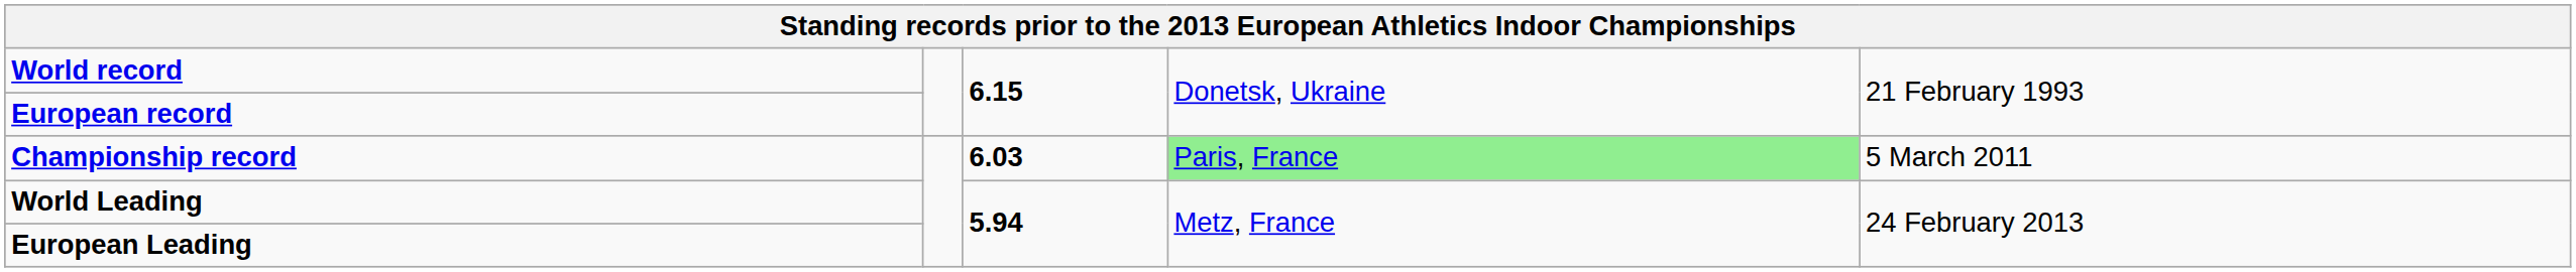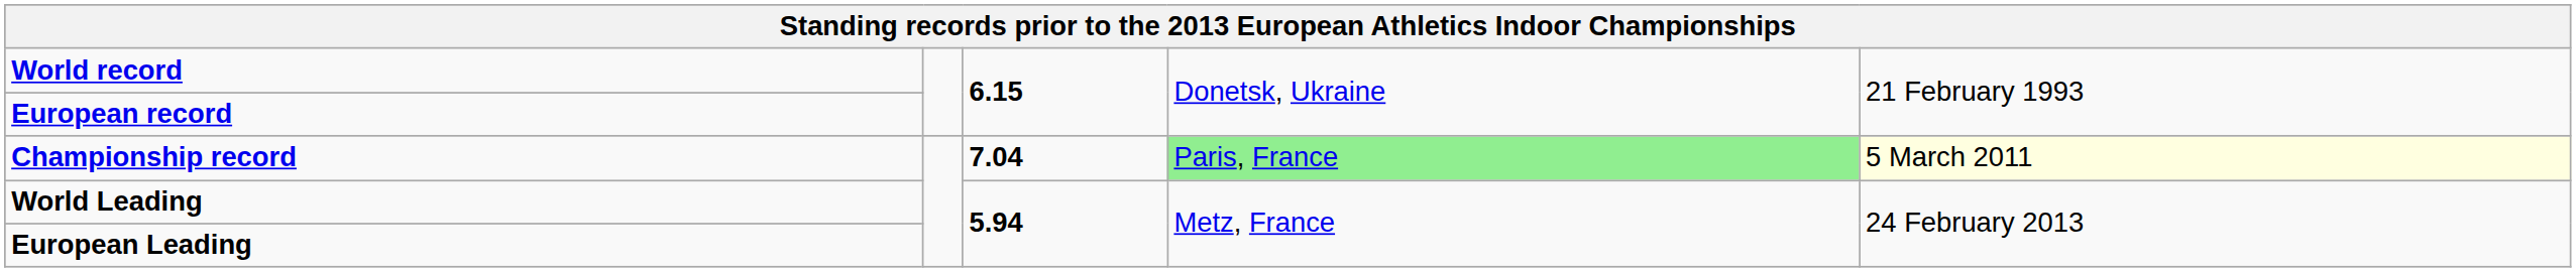 <table class="wikitable" width=75%>
 <tr>
 <th colspan="5">Standing records prior to the 2013 European Athletics Indoor Championships</th>
 </tr>
 <tr>
 <td><strong><a href='#'>World record</a></strong></td>
 <td rowspan=2></td>
 <td rowspan=2><strong>6.15</strong></td>
 <td rowspan=2><a href='#'>Donetsk</a>, <a href='#'>Ukraine</a></td>
 <td rowspan=2>21 February 1993</td>
 </tr>
 <tr>
 <td><strong><a href='#'>European record</a></strong></td>
 </tr>
 <tr>
 <td><strong><a href='#'>Championship record</a></strong></td>
 <td rowspan=3></td>
-<td><strong>6.03</strong></td>
+<td><strong>7.04</strong></td>
 <td style="background: lightgreen;"><a href='#'>Paris</a>, <a href='#'>France</a></td>
-<td>5 March 2011</td>
+<td style="background: lightyellow;">5 March 2011</td>
 </tr>
 <tr>
 <td><strong>World Leading</strong></td>
 <td rowspan=2><strong>5.94</strong></td>
 <td rowspan=2><a href='#'>Metz</a>, <a href='#'>France</a></td>
 <td rowspan=2>24 February 2013</td>
 </tr>
 <tr>
 <td><strong>European Leading</strong></td>
 </tr>
 </table>
